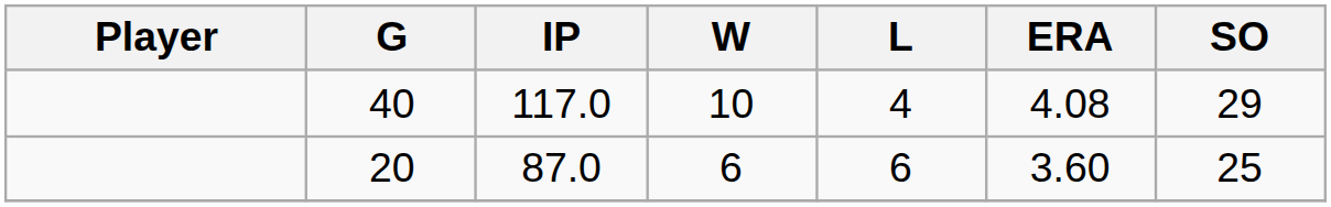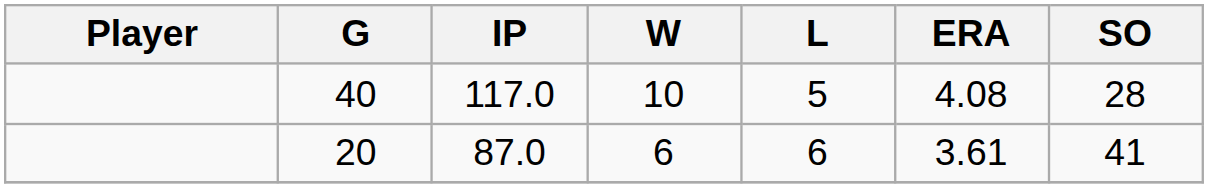 <table class="wikitable sortable">
 <tr>
 <th bgcolor="#DDDDFF" width="16%">Player</th>
 <th bgcolor="#DDDDFF" width="9%">G</th>
 <th bgcolor="#DDDDFF" width="9%">IP</th>
 <th bgcolor="#DDDDFF" width="9%">W</th>
 <th bgcolor="#DDDDFF" width="9%">L</th>
 <th bgcolor="#DDDDFF" width="9%">ERA</th>
 <th bgcolor="#DDDDFF" width="9%">SO</th>
 </tr>
 <tr align="center">
 <td></td>
 <td>40</td>
 <td>117.0</td>
 <td>10</td>
-<td>4</td>
+<td>5</td>
 <td>4.08</td>
-<td>29</td>
+<td>28</td>
 </tr>
 <tr align="center">
 <td></td>
 <td>20</td>
 <td>87.0</td>
 <td>6</td>
 <td>6</td>
-<td>3.60</td>
-<td>25</td>
+<td>3.61</td>
+<td>41</td>
 </tr>
 <tr align="center">
 </tr>
 </table>
